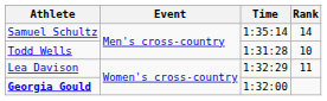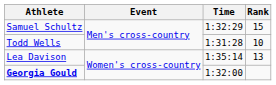 <table class=wikitable style=font-size:90%;text-align:center>
 <tr>
 <th>Athlete</th>
 <th>Event</th>
 <th>Time</th>
 <th>Rank</th>
 </tr>
 <tr>
 <td align=left><a href='#'>Samuel Schultz</a></td>
 <td align=left rowspan=2><a href='#'>Men's cross-country</a></td>
-<td>1:35:14</td>
-<td>14</td>
+<td>1:32:29</td>
+<td>15</td>
 </tr>
 <tr>
 <td align=left><a href='#'>Todd Wells</a></td>
 <td>1:31:28</td>
 <td>10</td>
 </tr>
 <tr>
 <td align=left><a href='#'>Lea Davison</a></td>
 <td align=left rowspan=2><a href='#'>Women's cross-country</a></td>
-<td>1:32:29</td>
-<td>11</td>
+<td>1:35:14</td>
+<td>13</td>
 </tr>
 <tr>
 <td align=left><strong><a href='#'>Georgia Gould</a></strong></td>
 <td>1:32:00</td>
 <td></td>
 </tr>
 </table>
